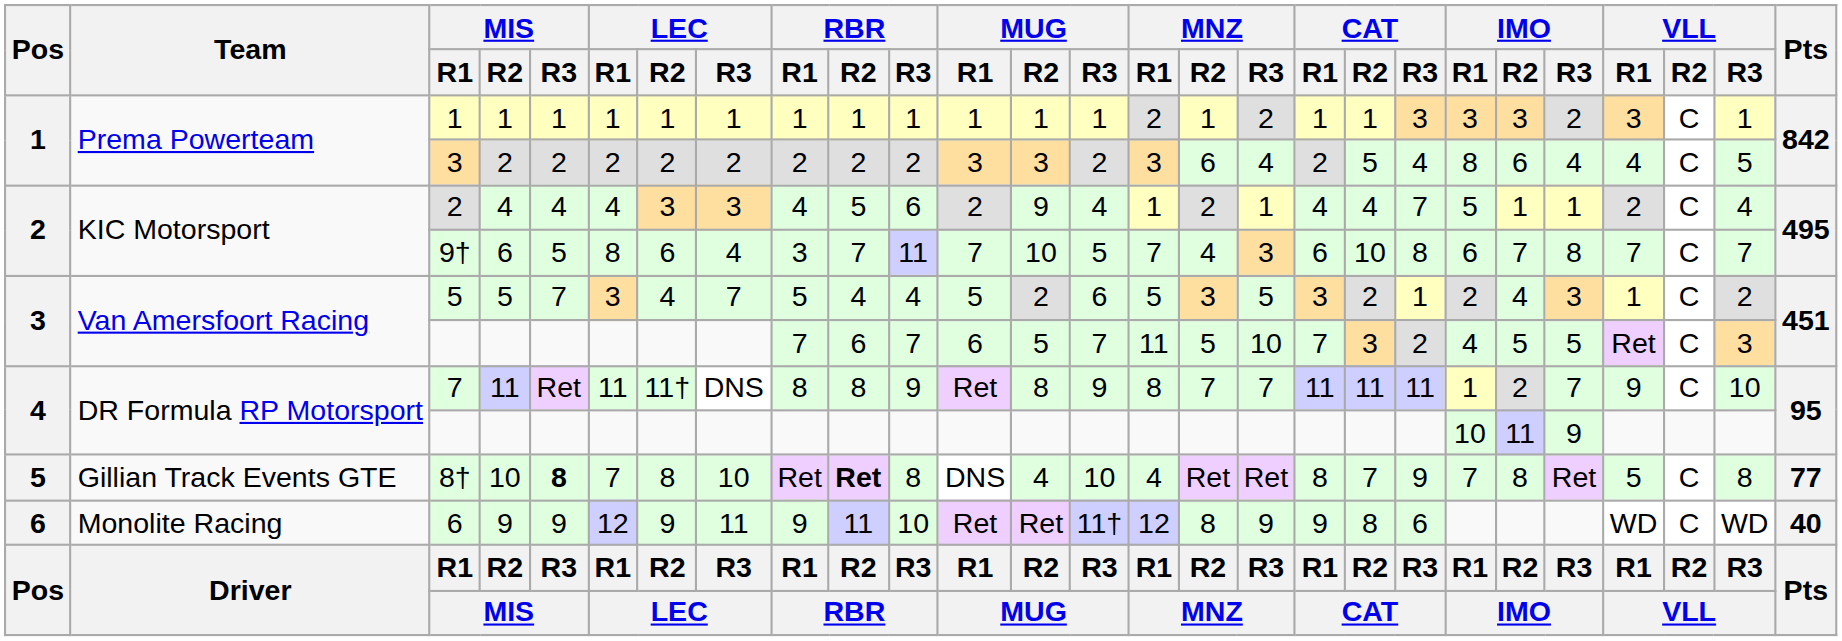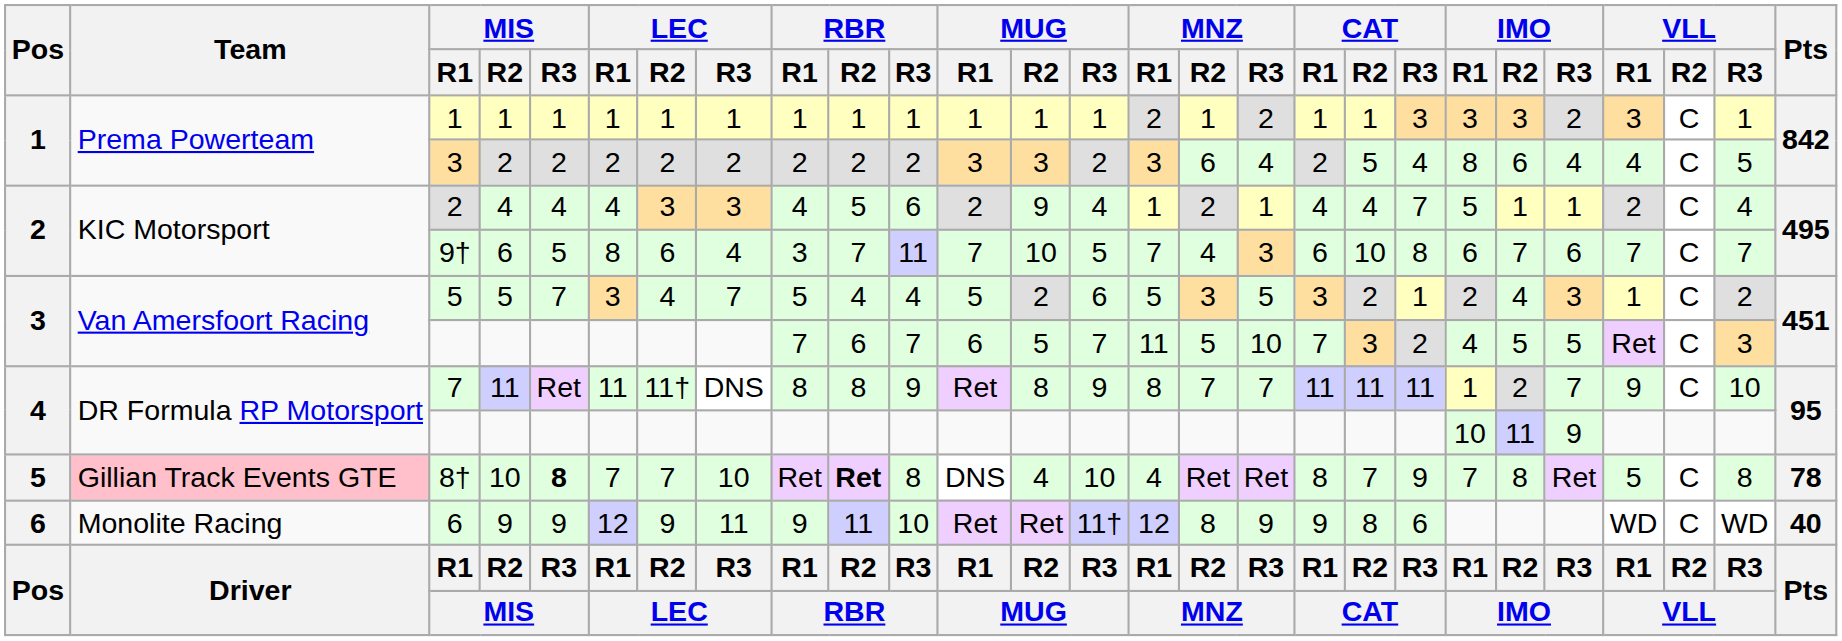 <table class="wikitable" style="font-size: 85%; text-align:center">
 <tr valign="top">
 <th rowspan="2" valign="middle">Pos</th>
 <th rowspan="2" valign="middle">Team</th>
 <th colspan=3><a href='#'>MIS</a><br></th>
 <th colspan=3><a href='#'>LEC</a><br></th>
 <th colspan=3><a href='#'>RBR</a><br></th>
 <th colspan=3><a href='#'>MUG</a><br></th>
 <th colspan=3><a href='#'>MNZ</a><br></th>
 <th colspan=3><a href='#'>CAT</a><br></th>
 <th colspan=3><a href='#'>IMO</a><br></th>
 <th colspan=3><a href='#'>VLL</a><br></th>
 <th rowspan="2" valign="middle">Pts</th>
 </tr>
 <tr>
 <th>R1</th>
 <th>R2</th>
 <th>R3</th>
 <th>R1</th>
 <th>R2</th>
 <th>R3</th>
 <th>R1</th>
 <th>R2</th>
 <th>R3</th>
 <th>R1</th>
 <th>R2</th>
 <th>R3</th>
 <th>R1</th>
 <th>R2</th>
 <th>R3</th>
 <th>R1</th>
 <th>R2</th>
 <th>R3</th>
 <th>R1</th>
 <th>R2</th>
 <th>R3</th>
 <th>R1</th>
 <th>R2</th>
 <th>R3</th>
 </tr>
 <tr>
 <th rowspan="2">1</th>
 <td rowspan="2"  align="left"> <a href='#'>Prema Powerteam</a></td>
 <td style="background:#FFFFBF;">1</td>
 <td style="background:#FFFFBF;">1</td>
 <td style="background:#FFFFBF;">1</td>
 <td style="background:#FFFFBF;">1</td>
 <td style="background:#FFFFBF;">1</td>
 <td style="background:#FFFFBF;">1</td>
 <td style="background:#FFFFBF;">1</td>
 <td style="background:#FFFFBF;">1</td>
 <td style="background:#FFFFBF;">1</td>
 <td style="background:#FFFFBF;">1</td>
 <td style="background:#FFFFBF;">1</td>
 <td style="background:#FFFFBF;">1</td>
 <td style="background:#DFDFDF;">2</td>
 <td style="background:#FFFFBF;">1</td>
 <td style="background:#DFDFDF;">2</td>
 <td style="background:#FFFFBF;">1</td>
 <td style="background:#FFFFBF;">1</td>
 <td style="background:#ffdf9f;">3</td>
 <td style="background:#ffdf9f;">3</td>
 <td style="background:#ffdf9f;">3</td>
 <td style="background:#DFDFDF;">2</td>
 <td style="background:#ffdf9f;">3</td>
 <td style="background:#FFFFFF;">C</td>
 <td style="background:#FFFFBF;">1</td>
 <th rowspan="2">842</th>
 </tr>
 <tr>
 <td style="background:#ffdf9f;">3</td>
 <td style="background:#DFDFDF;">2</td>
 <td style="background:#DFDFDF;">2</td>
 <td style="background:#DFDFDF;">2</td>
 <td style="background:#DFDFDF;">2</td>
 <td style="background:#DFDFDF;">2</td>
 <td style="background:#DFDFDF;">2</td>
 <td style="background:#DFDFDF;">2</td>
 <td style="background:#DFDFDF;">2</td>
 <td style="background:#ffdf9f;">3</td>
 <td style="background:#ffdf9f;">3</td>
 <td style="background:#DFDFDF;">2</td>
 <td style="background:#ffdf9f;">3</td>
 <td style="background:#DFFFDF;">6</td>
 <td style="background:#DFFFDF;">4</td>
 <td style="background:#DFDFDF;">2</td>
 <td style="background:#DFFFDF;">5</td>
 <td style="background:#DFFFDF;">4</td>
 <td style="background:#DFFFDF;">8</td>
 <td style="background:#DFFFDF;">6</td>
 <td style="background:#DFFFDF;">4</td>
 <td style="background:#DFFFDF;">4</td>
 <td style="background:#FFFFFF;">C</td>
 <td style="background:#DFFFDF;">5</td>
 </tr>
 <tr>
 <th rowspan="2">2</th>
 <td rowspan="2"  align="left"> KIC Motorsport</td>
 <td style="background:#DFDFDF;">2</td>
 <td style="background:#DFFFDF;">4</td>
 <td style="background:#DFFFDF;">4</td>
 <td style="background:#DFFFDF;">4</td>
 <td style="background:#ffdf9f;">3</td>
 <td style="background:#ffdf9f;">3</td>
 <td style="background:#DFFFDF;">4</td>
 <td style="background:#DFFFDF;">5</td>
 <td style="background:#DFFFDF;">6</td>
 <td style="background:#DFDFDF;">2</td>
 <td style="background:#DFFFDF;">9</td>
 <td style="background:#DFFFDF;">4</td>
 <td style="background:#FFFFBF;">1</td>
 <td style="background:#DFDFDF;">2</td>
 <td style="background:#FFFFBF;">1</td>
 <td style="background:#DFFFDF;">4</td>
 <td style="background:#DFFFDF;">4</td>
 <td style="background:#DFFFDF;">7</td>
 <td style="background:#DFFFDF;">5</td>
 <td style="background:#FFFFBF;">1</td>
 <td style="background:#FFFFBF;">1</td>
 <td style="background:#DFDFDF;">2</td>
 <td style="background:#FFFFFF;">C</td>
 <td style="background:#DFFFDF;">4</td>
 <th rowspan="2">495</th>
 </tr>
 <tr>
 <td style="background:#DFFFDF;">9†</td>
 <td style="background:#DFFFDF;">6</td>
 <td style="background:#DFFFDF;">5</td>
 <td style="background:#DFFFDF;">8</td>
 <td style="background:#DFFFDF;">6</td>
 <td style="background:#DFFFDF;">4</td>
 <td style="background:#DFFFDF;">3</td>
 <td style="background:#DFFFDF;">7</td>
 <td style="background:#cfcfff;">11</td>
 <td style="background:#DFFFDF;">7</td>
 <td style="background:#DFFFDF;">10</td>
 <td style="background:#DFFFDF;">5</td>
 <td style="background:#DFFFDF;">7</td>
 <td style="background:#DFFFDF;">4</td>
 <td style="background:#ffdf9f;">3</td>
 <td style="background:#DFFFDF;">6</td>
 <td style="background:#DFFFDF;">10</td>
 <td style="background:#DFFFDF;">8</td>
 <td style="background:#DFFFDF;">6</td>
 <td style="background:#DFFFDF;">7</td>
-<td style="background:#DFFFDF;">8</td>
+<td style="background:#DFFFDF;">6</td>
 <td style="background:#DFFFDF;">7</td>
 <td style="background:#FFFFFF;">C</td>
 <td style="background:#DFFFDF;">7</td>
 </tr>
 <tr>
 <th rowspan="2">3</th>
 <td rowspan="2" align="left"> <a href='#'>Van Amersfoort Racing</a></td>
 <td style="background:#DFFFDF;">5</td>
 <td style="background:#DFFFDF;">5</td>
 <td style="background:#DFFFDF;">7</td>
 <td style="background:#ffdf9f;">3</td>
 <td style="background:#DFFFDF;">4</td>
 <td style="background:#DFFFDF;">7</td>
 <td style="background:#DFFFDF;">5</td>
 <td style="background:#DFFFDF;">4</td>
 <td style="background:#DFFFDF;">4</td>
 <td style="background:#DFFFDF;">5</td>
 <td style="background:#DFDFDF;">2</td>
 <td style="background:#DFFFDF;">6</td>
 <td style="background:#DFFFDF;">5</td>
 <td style="background:#ffdf9f;">3</td>
 <td style="background:#DFFFDF;">5</td>
 <td style="background:#ffdf9f;">3</td>
 <td style="background:#DFDFDF;">2</td>
 <td style="background:#FFFFBF;">1</td>
 <td style="background:#DFDFDF;">2</td>
 <td style="background:#DFFFDF;">4</td>
 <td style="background:#ffdf9f;">3</td>
 <td style="background:#FFFFBF;">1</td>
 <td style="background:#FFFFFF;">C</td>
 <td style="background:#DFDFDF;">2</td>
 <th rowspan="2">451</th>
 </tr>
 <tr>
 <td></td>
 <td></td>
 <td></td>
 <td></td>
 <td></td>
 <td></td>
 <td style="background:#DFFFDF;">7</td>
 <td style="background:#DFFFDF;">6</td>
 <td style="background:#DFFFDF;">7</td>
 <td style="background:#DFFFDF;">6</td>
 <td style="background:#DFFFDF;">5</td>
 <td style="background:#DFFFDF;">7</td>
 <td style="background:#DFFFDF;">11</td>
 <td style="background:#DFFFDF;">5</td>
 <td style="background:#DFFFDF;">10</td>
 <td style="background:#DFFFDF;">7</td>
 <td style="background:#ffdf9f;">3</td>
 <td style="background:#DFDFDF;">2</td>
 <td style="background:#DFFFDF;">4</td>
 <td style="background:#DFFFDF;">5</td>
 <td style="background:#DFFFDF;">5</td>
 <td style="background:#EFCFFF;">Ret</td>
 <td style="background:#FFFFFF;">C</td>
 <td style="background:#ffdf9f;">3</td>
 </tr>
 <tr>
 <th rowspan="2">4</th>
 <td rowspan="2" align="left" nowrap> DR Formula <a href='#'>RP Motorsport</a></td>
 <td style="background:#DFFFDF;">7</td>
 <td style="background:#cfcfff;">11</td>
 <td style="background:#EFCFFF;">Ret</td>
 <td style="background:#DFFFDF;">11</td>
 <td style="background:#DFFFDF;">11†</td>
 <td style="background:#FFFFFF;">DNS</td>
 <td style="background:#DFFFDF;">8</td>
 <td style="background:#DFFFDF;">8</td>
 <td style="background:#DFFFDF;">9</td>
 <td style="background:#EFCFFF;">Ret</td>
 <td style="background:#DFFFDF;">8</td>
 <td style="background:#DFFFDF;">9</td>
 <td style="background:#DFFFDF;">8</td>
 <td style="background:#DFFFDF;">7</td>
 <td style="background:#DFFFDF;">7</td>
 <td style="background:#cfcfff;">11</td>
 <td style="background:#cfcfff;">11</td>
 <td style="background:#cfcfff;">11</td>
 <td style="background:#FFFFBF;">1</td>
 <td style="background:#DFDFDF;">2</td>
 <td style="background:#DFFFDF;">7</td>
 <td style="background:#DFFFDF;">9</td>
 <td style="background:#FFFFFF;">C</td>
 <td style="background:#DFFFDF;">10</td>
 <th rowspan="2">95</th>
 </tr>
 <tr>
 <td></td>
 <td></td>
 <td></td>
 <td></td>
 <td></td>
 <td></td>
 <td></td>
 <td></td>
 <td></td>
 <td></td>
 <td></td>
 <td></td>
 <td></td>
 <td></td>
 <td></td>
 <td></td>
 <td></td>
 <td></td>
 <td style="background:#DFFFDF;">10</td>
 <td style="background:#cfcfff;">11</td>
 <td style="background:#DFFFDF;">9</td>
 <td></td>
 <td></td>
 <td></td>
 </tr>
 <tr>
 <th>5</th>
-<td align="left"> Gillian Track Events GTE</td>
+<td align="left" style="background: pink;"> Gillian Track Events GTE</td>
 <td style="background:#DFFFDF;">8†</td>
 <td style="background:#DFFFDF;">10</td>
 <td style="background:#DFFFDF;"><strong>8</strong></td>
 <td style="background:#DFFFDF;">7</td>
-<td style="background:#DFFFDF;">8</td>
+<td style="background:#DFFFDF;">7</td>
 <td style="background:#DFFFDF;">10</td>
 <td style="background:#EFCFFF;">Ret</td>
 <td style="background:#EFCFFF;"><strong>Ret</strong></td>
 <td style="background:#DFFFDF;">8</td>
 <td style="background:#FFFFFF;">DNS</td>
 <td style="background:#DFFFDF;">4</td>
 <td style="background:#DFFFDF;">10</td>
 <td style="background:#DFFFDF;">4</td>
 <td style="background:#EFCFFF;">Ret</td>
 <td style="background:#EFCFFF;">Ret</td>
 <td style="background:#DFFFDF;">8</td>
 <td style="background:#DFFFDF;">7</td>
 <td style="background:#DFFFDF;">9</td>
 <td style="background:#DFFFDF;">7</td>
 <td style="background:#DFFFDF;">8</td>
 <td style="background:#EFCFFF;">Ret</td>
 <td style="background:#DFFFDF;">5</td>
 <td style="background:#FFFFFF;">C</td>
 <td style="background:#DFFFDF;">8</td>
-<th>77</th>
+<th>78</th>
 </tr>
 <tr>
 <th>6</th>
 <td align="left"> Monolite Racing</td>
 <td style="background:#DFFFDF;">6</td>
 <td style="background:#DFFFDF;">9</td>
 <td style="background:#DFFFDF;">9</td>
 <td style="background:#cfcfff;">12</td>
 <td style="background:#DFFFDF;">9</td>
 <td style="background:#DFFFDF;">11</td>
 <td style="background:#DFFFDF;">9</td>
 <td style="background:#cfcfff;">11</td>
 <td style="background:#DFFFDF;">10</td>
 <td style="background:#EFCFFF;">Ret</td>
 <td style="background:#EFCFFF;">Ret</td>
 <td style="background:#cfcfff;">11†</td>
 <td style="background:#cfcfff;">12</td>
 <td style="background:#DFFFDF;">8</td>
 <td style="background:#DFFFDF;">9</td>
 <td style="background:#DFFFDF;">9</td>
 <td style="background:#DFFFDF;">8</td>
 <td style="background:#DFFFDF;">6</td>
 <td></td>
 <td></td>
 <td></td>
 <td style="background:#FFFFFF;">WD</td>
 <td style="background:#FFFFFF;">C</td>
 <td style="background:#FFFFFF;">WD</td>
 <th>40</th>
 </tr>
 <tr>
 <th rowspan="2">Pos</th>
 <th rowspan="2">Driver</th>
 <th>R1</th>
 <th>R2</th>
 <th>R3</th>
 <th>R1</th>
 <th>R2</th>
 <th>R3</th>
 <th>R1</th>
 <th>R2</th>
 <th>R3</th>
 <th>R1</th>
 <th>R2</th>
 <th>R3</th>
 <th>R1</th>
 <th>R2</th>
 <th>R3</th>
 <th>R1</th>
 <th>R2</th>
 <th>R3</th>
 <th>R1</th>
 <th>R2</th>
 <th>R3</th>
 <th>R1</th>
 <th>R2</th>
 <th>R3</th>
 <th rowspan="2">Pts</th>
 </tr>
 <tr>
 <th colspan=3><a href='#'>MIS</a><br></th>
 <th colspan=3><a href='#'>LEC</a><br></th>
 <th colspan=3><a href='#'>RBR</a><br></th>
 <th colspan=3><a href='#'>MUG</a><br></th>
 <th colspan=3><a href='#'>MNZ</a><br></th>
 <th colspan=3><a href='#'>CAT</a><br></th>
 <th colspan=3><a href='#'>IMO</a><br></th>
 <th colspan=3><a href='#'>VLL</a><br></th>
 </tr>
 </table>
